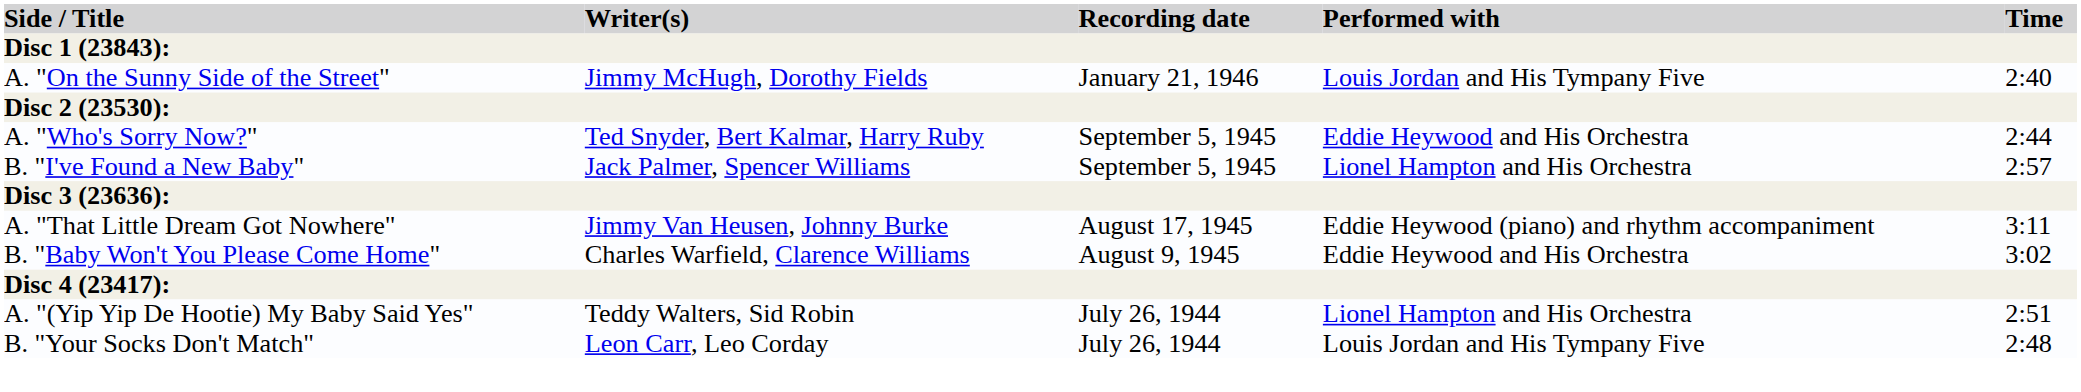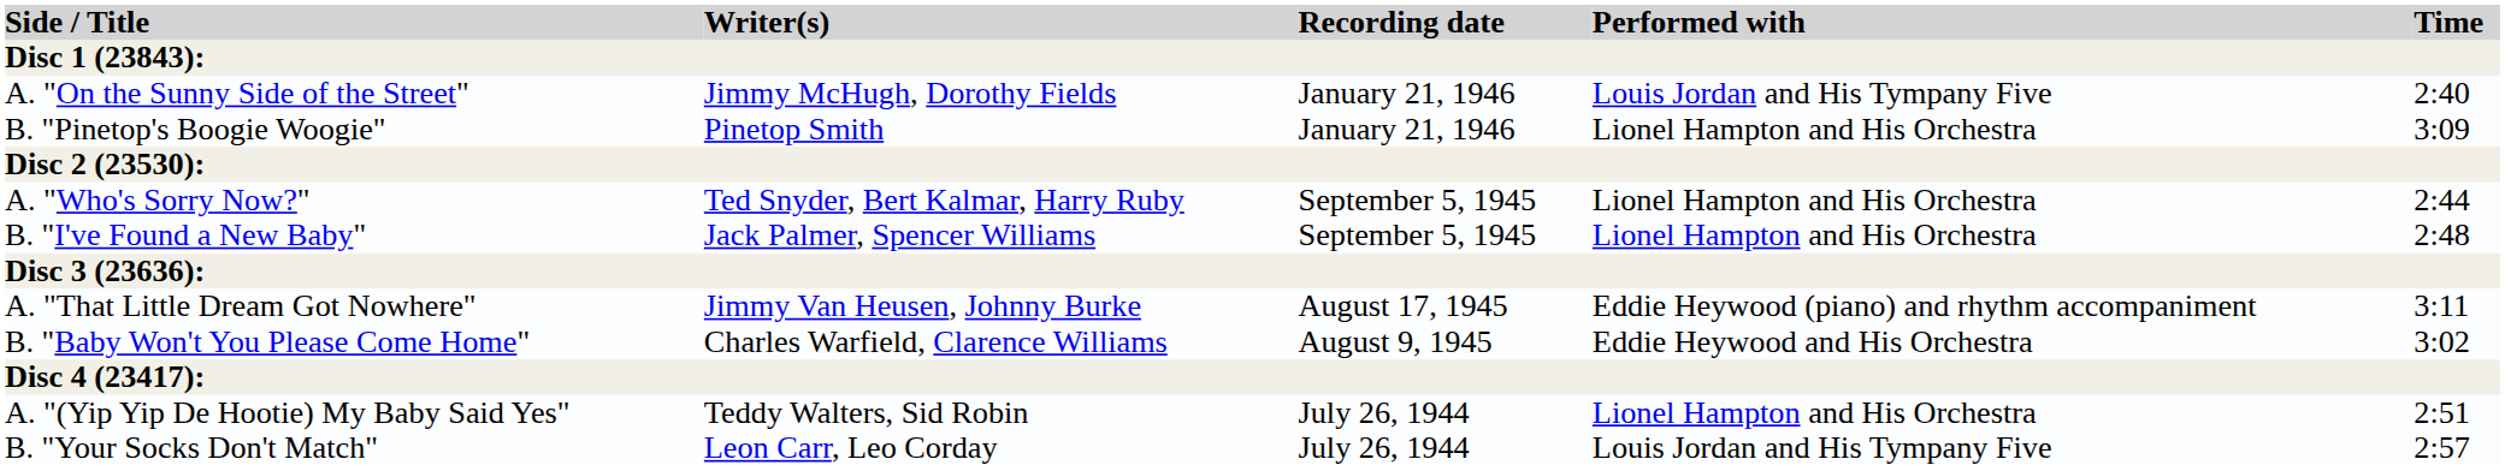 <table border="0" cellpadding="0" cellspacing="0" style="width: 100%; margin: 1em 1em 1em 0; background: #FCFDFF; border-collapse: collapse;">
 <tr bgcolor=#D3D3D4>
 <td><strong>Side / Title</strong></td>
 <td><strong>Writer(s)</strong></td>
 <td><strong>Recording date</strong></td>
 <td><strong>Performed with</strong></td>
 <td><strong>Time</strong></td>
 </tr>
 <tr bgcolor=#F2F0E6>
 <td colspan=5><strong>Disc 1 (23843):</strong></td>
 </tr>
 <tr>
 <td>A.   "<a href='#'>On the Sunny Side of the Street</a>"</td>
 <td><a href='#'>Jimmy McHugh</a>, <a href='#'>Dorothy Fields</a></td>
 <td>January 21, 1946</td>
 <td><a href='#'>Louis Jordan</a> and His Tympany Five</td>
 <td>2:40</td>
 </tr>
+<tr>
+<td>B.   "Pinetop's Boogie Woogie"</td>
+<td><a href='#'>Pinetop Smith</a></td>
+<td>January 21, 1946</td>
+<td>Lionel Hampton and His Orchestra</td>
+<td>3:09</td>
+</tr>
 <tr bgcolor=#F2F0E6>
 <td colspan=5><strong>Disc 2 (23530):</strong></td>
 </tr>
 <tr>
 <td>A.   "<a href='#'>Who's Sorry Now?</a>"</td>
 <td><a href='#'>Ted Snyder</a>, <a href='#'>Bert Kalmar</a>, <a href='#'>Harry Ruby</a></td>
 <td>September 5, 1945</td>
-<td><a href='#'>Eddie Heywood</a> and His Orchestra</td>
+<td>Lionel Hampton and His Orchestra</td>
 <td>2:44</td>
 </tr>
 <tr>
 <td>B.   "<a href='#'>I've Found a New Baby</a>"</td>
 <td><a href='#'>Jack Palmer</a>, <a href='#'>Spencer Williams</a></td>
 <td>September 5, 1945</td>
 <td><a href='#'>Lionel Hampton</a> and His Orchestra</td>
-<td>2:57</td>
+<td>2:48</td>
 </tr>
 <tr bgcolor=#F2F0E6>
 <td colspan=5><strong>Disc 3 (23636):</strong></td>
 </tr>
 <tr>
 <td>A.   "That Little Dream Got Nowhere"</td>
 <td><a href='#'>Jimmy Van Heusen</a>, <a href='#'>Johnny Burke</a></td>
 <td>August 17, 1945</td>
 <td>Eddie Heywood (piano) and rhythm accompaniment</td>
 <td>3:11</td>
 </tr>
 <tr>
 <td>B.   "<a href='#'>Baby Won't You Please Come Home</a>"</td>
 <td>Charles Warfield, <a href='#'>Clarence Williams</a></td>
 <td>August 9, 1945</td>
 <td>Eddie Heywood and His Orchestra</td>
 <td>3:02</td>
 </tr>
 <tr bgcolor=#F2F0E6>
 <td colspan=5><strong>Disc 4 (23417):</strong></td>
 </tr>
 <tr>
 <td>A.   "(Yip Yip De Hootie) My Baby Said Yes"</td>
 <td>Teddy Walters, Sid Robin</td>
 <td>July 26, 1944</td>
 <td><a href='#'>Lionel Hampton</a> and His Orchestra</td>
 <td>2:51</td>
 </tr>
 <tr>
 <td>B.   "Your Socks Don't Match"</td>
 <td><a href='#'>Leon Carr</a>, Leo Corday</td>
 <td>July 26, 1944</td>
 <td>Louis Jordan and His Tympany Five</td>
-<td>2:48</td>
+<td>2:57</td>
 </tr>
 </table>
